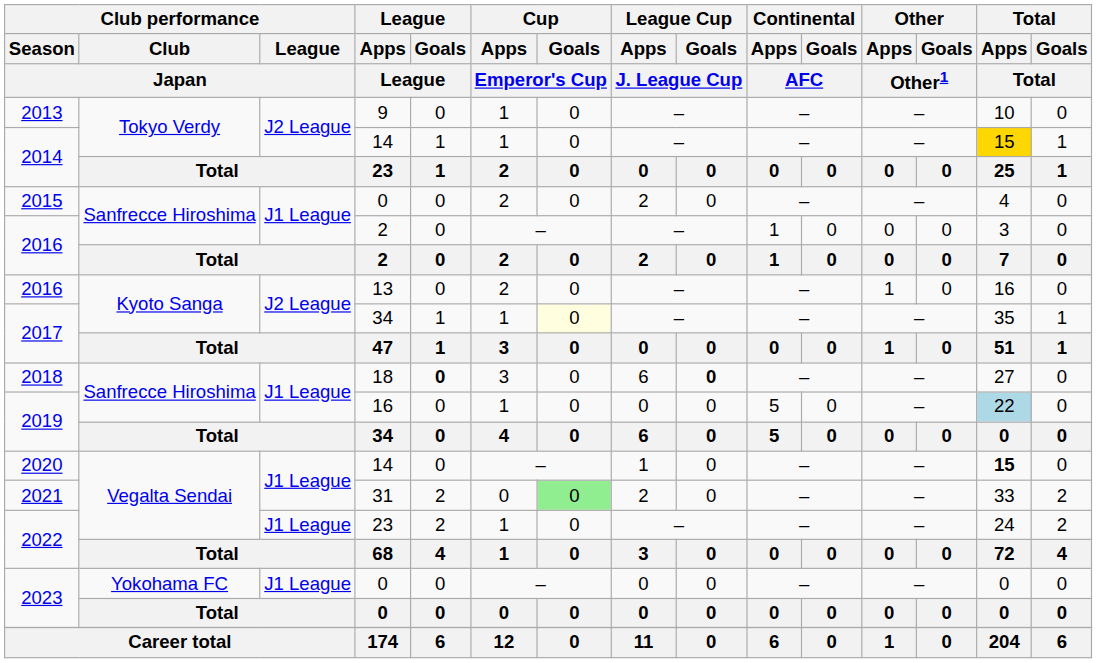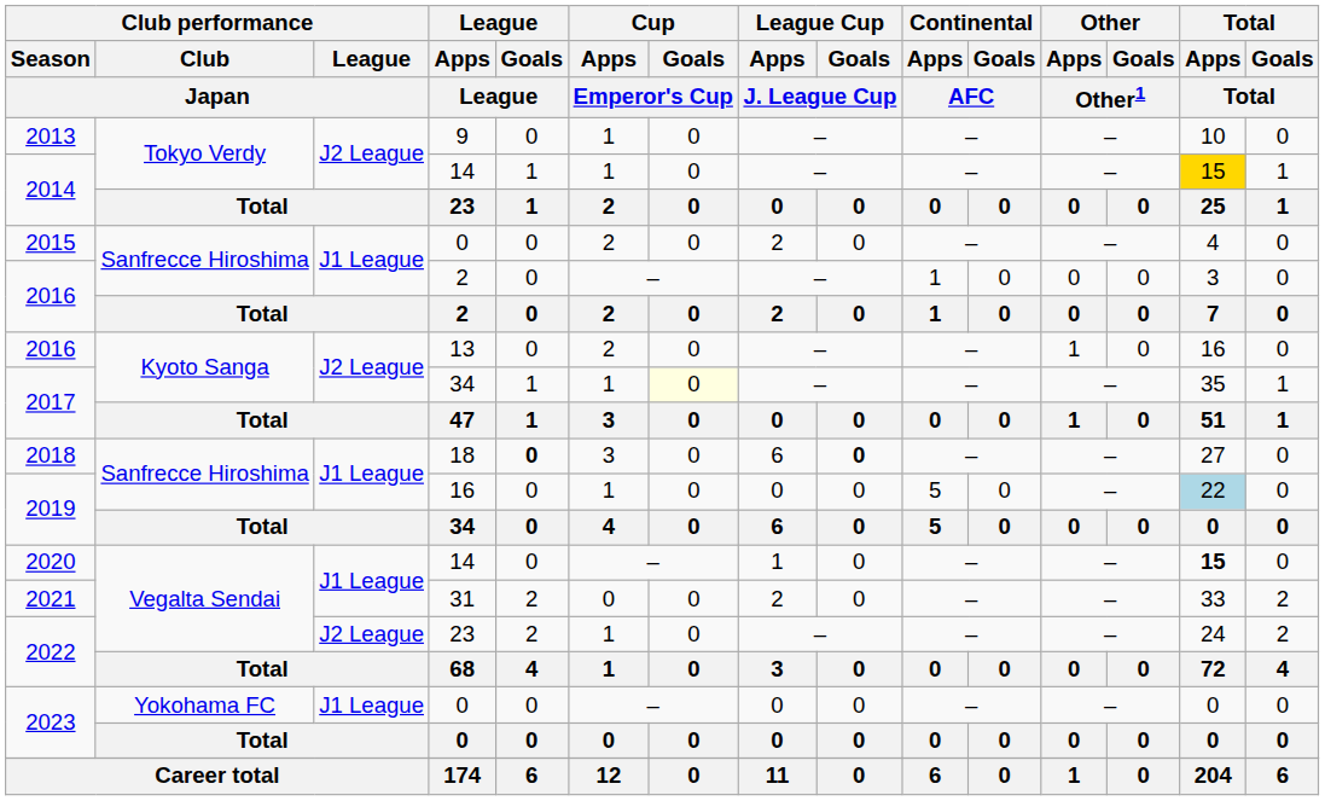 <table class="wikitable" style="text-align:center;">
 <tr>
 <th colspan=3>Club performance</th>
 <th colspan=2>League</th>
 <th colspan=2>Cup</th>
 <th colspan=2>League Cup</th>
 <th colspan=2>Continental</th>
 <th colspan=2>Other</th>
 <th colspan=2>Total</th>
 </tr>
 <tr>
 <th>Season</th>
 <th>Club</th>
 <th>League</th>
 <th>Apps</th>
 <th>Goals</th>
 <th>Apps</th>
 <th>Goals</th>
 <th>Apps</th>
 <th>Goals</th>
 <th>Apps</th>
 <th>Goals</th>
 <th>Apps</th>
 <th>Goals</th>
 <th>Apps</th>
 <th>Goals</th>
 </tr>
 <tr>
 <th colspan=3>Japan</th>
 <th colspan=2>League</th>
 <th colspan=2><a href='#'>Emperor's Cup</a></th>
 <th colspan=2><a href='#'>J. League Cup</a></th>
 <th colspan=2><a href='#'>AFC</a></th>
 <th colspan="2">Other<sup><a href='#'>1</a></sup></th>
 <th colspan=2>Total</th>
 </tr>
 <tr>
 <td><a href='#'>2013</a></td>
 <td rowspan="2"><a href='#'>Tokyo Verdy</a></td>
 <td rowspan="2"><a href='#'>J2 League</a></td>
 <td>9</td>
 <td>0</td>
 <td>1</td>
 <td>0</td>
 <td colspan="2">–</td>
 <td colspan="2">–</td>
 <td colspan="2">–</td>
 <td>10</td>
 <td>0</td>
 </tr>
 <tr>
 <td rowspan=2><a href='#'>2014</a></td>
 <td>14</td>
 <td>1</td>
 <td>1</td>
 <td>0</td>
 <td colspan="2">–</td>
 <td colspan="2">–</td>
 <td colspan="2">–</td>
 <td style="background: gold;">15</td>
 <td>1</td>
 </tr>
 <tr>
 <th colspan="2">Total</th>
 <th>23</th>
 <th>1</th>
 <th>2</th>
 <th>0</th>
 <th>0</th>
 <th>0</th>
 <th>0</th>
 <th>0</th>
 <th>0</th>
 <th>0</th>
 <th>25</th>
 <th>1</th>
 </tr>
 <tr>
 <td><a href='#'>2015</a></td>
 <td rowspan="2"><a href='#'>Sanfrecce Hiroshima</a></td>
 <td rowspan="2"><a href='#'>J1 League</a></td>
 <td>0</td>
 <td>0</td>
 <td>2</td>
 <td>0</td>
 <td>2</td>
 <td>0</td>
 <td colspan="2">–</td>
 <td colspan="2">–</td>
 <td>4</td>
 <td>0</td>
 </tr>
 <tr>
 <td rowspan=2><a href='#'>2016</a></td>
 <td>2</td>
 <td>0</td>
 <td colspan="2">–</td>
 <td colspan="2">–</td>
 <td>1</td>
 <td>0</td>
 <td>0</td>
 <td>0</td>
 <td>3</td>
 <td>0</td>
 </tr>
 <tr>
 <th colspan="2">Total</th>
 <th>2</th>
 <th>0</th>
 <th>2</th>
 <th>0</th>
 <th>2</th>
 <th>0</th>
 <th>1</th>
 <th>0</th>
 <th>0</th>
 <th>0</th>
 <th>7</th>
 <th>0</th>
 </tr>
 <tr>
 <td><a href='#'>2016</a></td>
 <td rowspan="2"><a href='#'>Kyoto Sanga</a></td>
 <td rowspan="2"><a href='#'>J2 League</a></td>
 <td>13</td>
 <td>0</td>
 <td>2</td>
 <td>0</td>
 <td colspan="2">–</td>
 <td colspan="2">–</td>
 <td>1</td>
 <td>0</td>
 <td>16</td>
 <td>0</td>
 </tr>
 <tr>
 <td rowspan=2><a href='#'>2017</a></td>
 <td>34</td>
 <td>1</td>
 <td>1</td>
 <td style="background: lightyellow;">0</td>
 <td colspan="2">–</td>
 <td colspan="2">–</td>
 <td colspan="2">–</td>
 <td>35</td>
 <td>1</td>
 </tr>
 <tr>
 <th colspan="2">Total</th>
 <th>47</th>
 <th>1</th>
 <th>3</th>
 <th>0</th>
 <th>0</th>
 <th>0</th>
 <th>0</th>
 <th>0</th>
 <th>1</th>
 <th>0</th>
 <th>51</th>
 <th>1</th>
 </tr>
 <tr>
 <td><a href='#'>2018</a></td>
 <td rowspan="2"><a href='#'>Sanfrecce Hiroshima</a></td>
 <td rowspan="2"><a href='#'>J1 League</a></td>
 <td>18</td>
 <td><strong>0</strong></td>
 <td>3</td>
 <td>0</td>
 <td>6</td>
 <td><strong>0</strong></td>
 <td colspan="2">–</td>
 <td colspan="2">–</td>
 <td>27</td>
 <td>0</td>
 </tr>
 <tr>
 <td rowspan=2><a href='#'>2019</a></td>
 <td>16</td>
 <td>0</td>
 <td>1</td>
 <td>0</td>
 <td>0</td>
 <td>0</td>
 <td>5</td>
 <td>0</td>
 <td colspan="2">–</td>
 <td style="background: lightblue;">22</td>
 <td>0</td>
 </tr>
 <tr>
 <th colspan="2">Total</th>
 <th>34</th>
 <th>0</th>
 <th>4</th>
 <th>0</th>
 <th>6</th>
 <th>0</th>
 <th>5</th>
 <th>0</th>
 <th>0</th>
 <th>0</th>
 <th>0</th>
 <th>0</th>
 </tr>
 <tr>
 <td><a href='#'>2020</a></td>
 <td rowspan="3"><a href='#'>Vegalta Sendai</a></td>
 <td rowspan="2"><a href='#'>J1 League</a></td>
 <td>14</td>
 <td>0</td>
 <td colspan="2">–</td>
 <td>1</td>
 <td>0</td>
 <td colspan="2">–</td>
 <td colspan="2">–</td>
 <td><strong>15</strong></td>
 <td>0</td>
 </tr>
 <tr>
 <td><a href='#'>2021</a></td>
 <td>31</td>
 <td>2</td>
 <td>0</td>
-<td style="background: lightgreen;">0</td>
+<td>0</td>
 <td>2</td>
 <td>0</td>
 <td colspan="2">–</td>
 <td colspan="2">–</td>
 <td>33</td>
 <td>2</td>
 </tr>
 <tr>
 <td rowspan=2><a href='#'>2022</a></td>
-<td rowspan="1"><a href='#'>J1 League</a></td>
+<td><a href='#'>J2 League</a></td>
 <td>23</td>
 <td>2</td>
 <td>1</td>
 <td>0</td>
 <td colspan="2">–</td>
 <td colspan="2">–</td>
 <td colspan="2">–</td>
 <td>24</td>
 <td>2</td>
 </tr>
 <tr>
 <th colspan="2">Total</th>
 <th>68</th>
 <th>4</th>
 <th>1</th>
 <th>0</th>
 <th>3</th>
 <th>0</th>
 <th>0</th>
 <th>0</th>
 <th>0</th>
 <th>0</th>
 <th>72</th>
 <th>4</th>
 </tr>
 <tr>
 <td rowspan=2><a href='#'>2023</a></td>
 <td rowspan="1"><a href='#'>Yokohama FC</a></td>
 <td rowspan="1"><a href='#'>J1 League</a></td>
 <td>0</td>
 <td>0</td>
 <td colspan="2">–</td>
 <td>0</td>
 <td>0</td>
 <td colspan="2">–</td>
 <td colspan="2">–</td>
 <td>0</td>
 <td>0</td>
 </tr>
 <tr>
 <th colspan="2">Total</th>
 <th>0</th>
 <th>0</th>
 <th>0</th>
 <th>0</th>
 <th>0</th>
 <th>0</th>
 <th>0</th>
 <th>0</th>
 <th>0</th>
 <th>0</th>
 <th>0</th>
 <th>0</th>
 </tr>
 <tr>
 </tr>
 <tr>
 <th colspan="3">Career total</th>
 <th>174</th>
 <th>6</th>
 <th>12</th>
 <th>0</th>
 <th>11</th>
 <th>0</th>
 <th>6</th>
 <th>0</th>
 <th>1</th>
 <th>0</th>
 <th>204</th>
 <th>6</th>
 </tr>
 </table>
